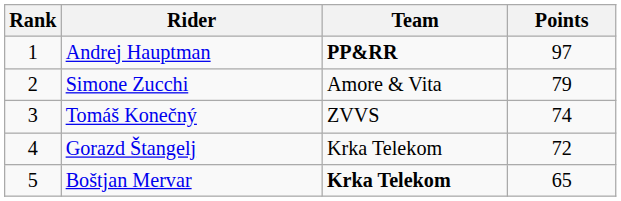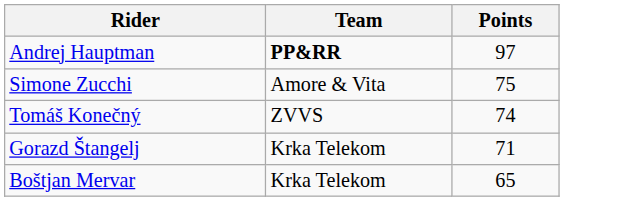 <table class="wikitable">
 <tr>
-<th>Rank</th>
 <th>Rider</th>
 <th>Team</th>
 <th>Points</th>
 </tr>
 <tr>
-<td align=center>1</td>
 <td width=200> <a href='#'>Andrej Hauptman</a> </td>
 <td width=140><strong>PP&RR</strong></td>
 <td width=78 align=center>97</td>
 </tr>
 <tr>
-<td align=center>2</td>
 <td> <a href='#'>Simone Zucchi</a></td>
 <td>Amore & Vita</td>
-<td align=center>79</td>
+<td align=center>75</td>
 </tr>
 <tr>
-<td align=center>3</td>
 <td> <a href='#'>Tomáš Konečný</a></td>
 <td>ZVVS</td>
 <td align=center>74</td>
 </tr>
 <tr>
-<td align=center>4</td>
 <td> <a href='#'>Gorazd Štangelj</a></td>
 <td>Krka Telekom</td>
-<td align=center>72</td>
+<td align=center>71</td>
 </tr>
 <tr>
-<td align=center>5</td>
 <td> <a href='#'>Boštjan Mervar</a></td>
-<td><strong>Krka Telekom</strong></td>
+<td>Krka Telekom</td>
 <td align=center>65</td>
 </tr>
 </table>
